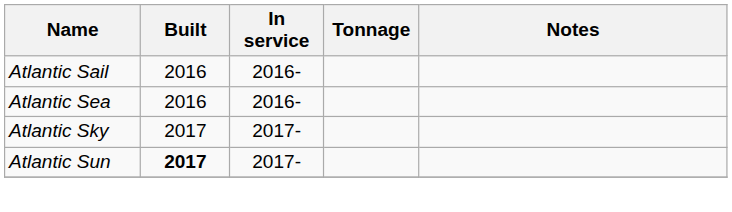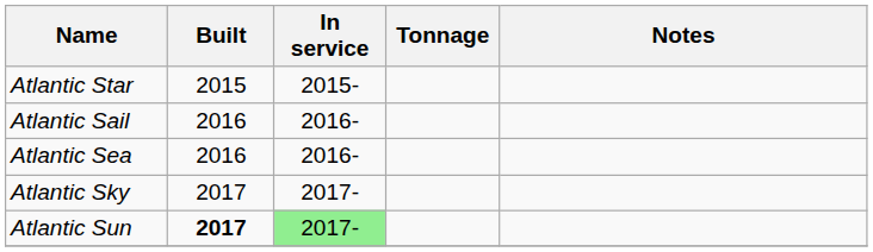 <table class="wikitable sortable" border="1">
 <tr>
 <th scope="col" width="120pt" class="unsortable">Name</th>
 <th scope="col" width="75pt" class="unsortable">Built</th>
 <th scope="col" width="75pt" class="unsortable">In service</th>
 <th scope="col" width="75pt" class="unsortable">Tonnage</th>
 <th scope="col" width="300pt" class="unsortable">Notes</th>
+</tr>
+<tr>
+<td><em>Atlantic Star</em></td>
+<td align="Center">2015</td>
+<td align="Center">2015-</td>
+<td></td>
+<td></td>
 </tr>
 <tr>
 <td><em>Atlantic Sail</em></td>
 <td align="Center">2016</td>
 <td align="Center">2016-</td>
 <td></td>
 <td></td>
 </tr>
 <tr>
 <td><em>Atlantic Sea</em></td>
 <td align="Center">2016</td>
 <td align="Center">2016-</td>
 <td></td>
 <td></td>
 </tr>
 <tr>
 <td><em>Atlantic Sky</em></td>
 <td align="Center">2017</td>
 <td align="Center">2017-</td>
 <td></td>
 <td></td>
 </tr>
 <tr>
 <td><em>Atlantic Sun</em></td>
 <td align="Center"><strong>2017</strong></td>
-<td align="Center">2017-</td>
+<td align="Center" style="background: lightgreen;">2017-</td>
 <td></td>
 <td></td>
 </tr>
 <tr>
 </tr>
 </table>
